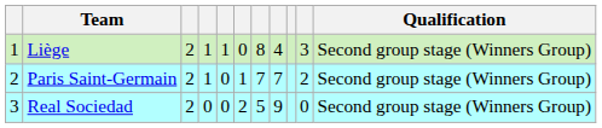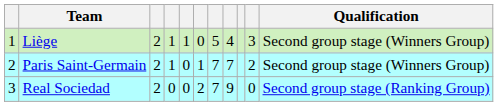 <table class="wikitable" style="text-align:center">
 <tr>
 <th></th>
 <th>Team</th>
 <th></th>
 <th></th>
 <th></th>
 <th></th>
 <th></th>
 <th></th>
 <th></th>
 <th></th>
 <th>Qualification</th>
 </tr>
 <tr style="background:#D0F0C0;">
 <td>1</td>
 <td align="left"> <a href='#'>Liège</a></td>
 <td>2</td>
 <td>1</td>
 <td>1</td>
 <td>0</td>
-<td>8</td>
+<td>5</td>
 <td>4</td>
 <td></td>
 <td>3</td>
 <td>Second group stage (Winners Group)</td>
 </tr>
 <tr style="background:#B2FFFF;">
 <td>2</td>
 <td align="left"> <a href='#'>Paris Saint-Germain</a></td>
 <td>2</td>
 <td>1</td>
 <td>0</td>
 <td>1</td>
 <td>7</td>
 <td>7</td>
 <td></td>
 <td>2</td>
 <td>Second group stage (Winners Group)</td>
 </tr>
 <tr style="background:#B2FFFF;">
 <td>3</td>
 <td align="left"> <a href='#'>Real Sociedad</a></td>
 <td>2</td>
 <td>0</td>
 <td>0</td>
 <td>2</td>
-<td>5</td>
+<td>7</td>
 <td>9</td>
 <td></td>
 <td>0</td>
-<td>Second group stage (Winners Group)</td>
+<td><a href='#'>Second group stage (Ranking Group)</a></td>
 </tr>
 </table>
